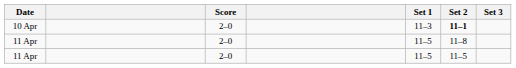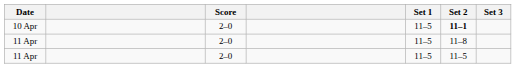 <table class="wikitable" style="text-align: center; font-size:90% ">
 <tr>
 <th width="60">Date</th>
 <th align="right" width="250"></th>
 <th width="60">Score</th>
 <th align="left" width="250"></th>
 <th width="50">Set 1</th>
 <th width="50">Set 2</th>
 <th width="50">Set 3</th>
 </tr>
 <tr>
 <td>10 Apr</td>
 <td align=left><strong><br></strong></td>
 <td align=center>2–0</td>
 <td align=left><br></td>
-<td>11–3</td>
+<td>11–5</td>
 <td><strong>11–1</strong></td>
 <td></td>
 </tr>
 <tr>
 <td>11 Apr</td>
 <td align=left><strong><br></strong></td>
 <td align=center>2–0</td>
 <td align=left><br></td>
 <td>11–5</td>
 <td>11–8</td>
 <td></td>
 </tr>
 <tr>
 <td>11 Apr</td>
 <td align=left><strong><br></strong></td>
 <td align=center>2–0</td>
 <td align=left><br></td>
 <td>11–5</td>
 <td>11–5</td>
 <td></td>
 </tr>
 </table>
